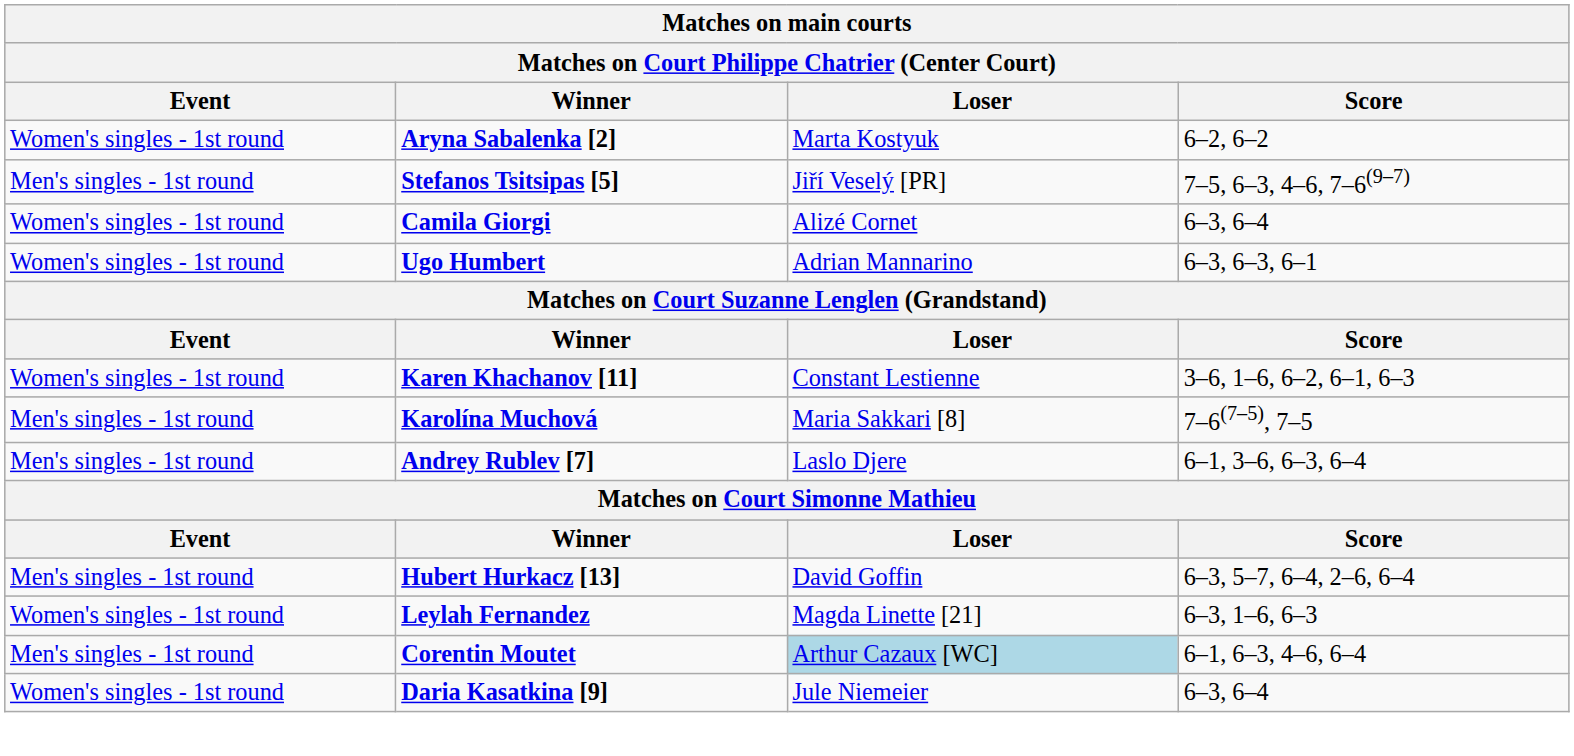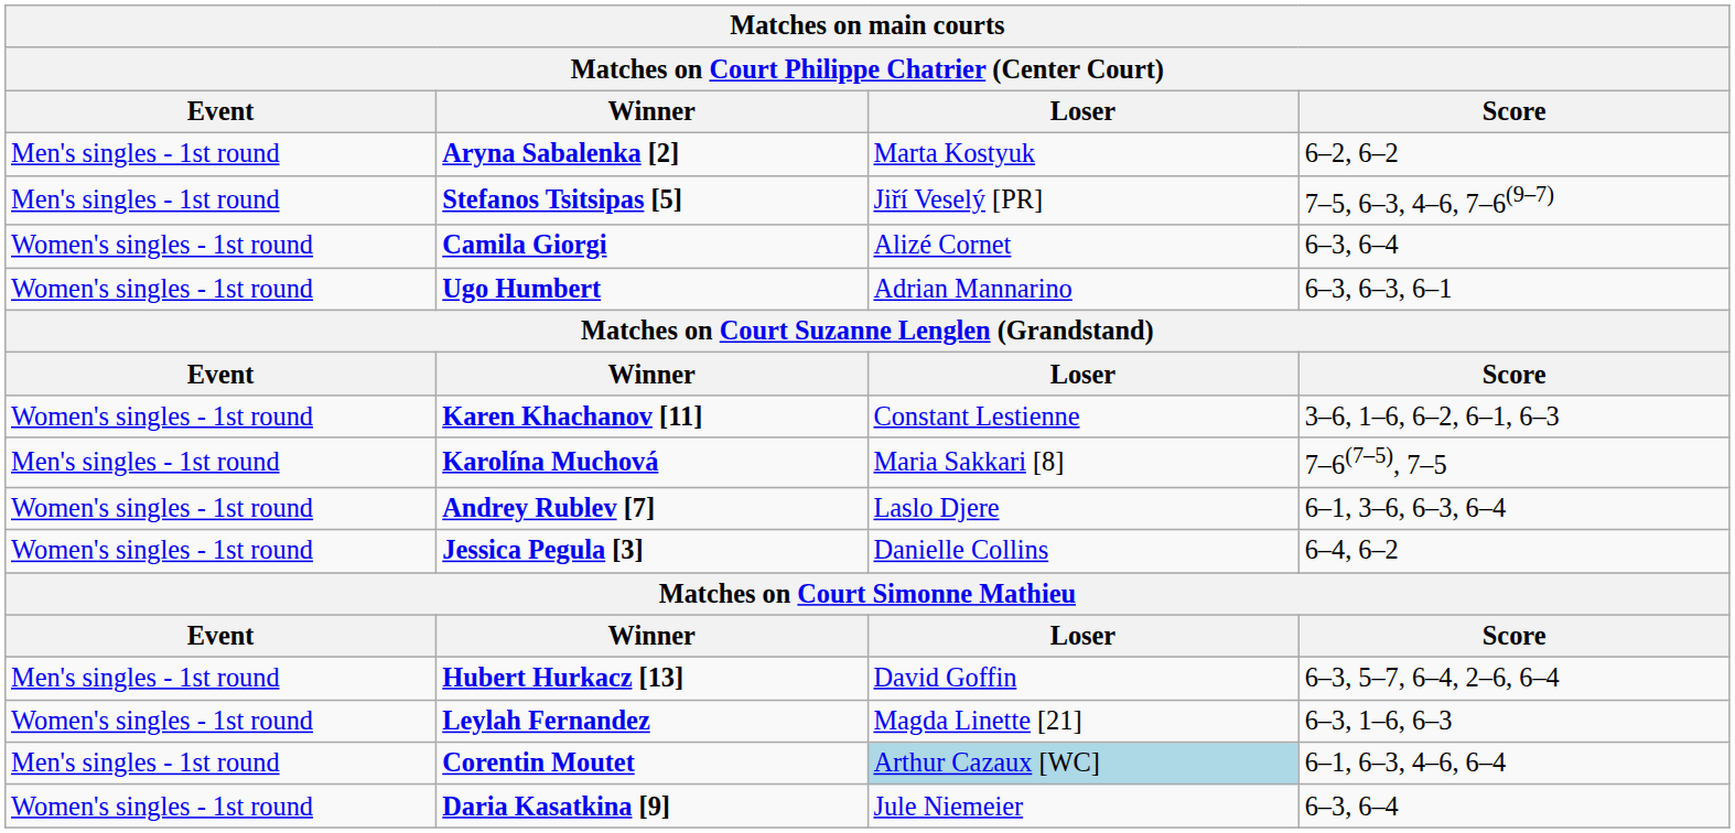 <table class="wikitable" style="margin:auto;">
 <tr>
 <th colspan=4 style=white-space:nowrap>Matches on main courts</th>
 </tr>
 <tr>
 <th colspan=4>Matches on <a href='#'>Court Philippe Chatrier</a> (Center Court)</th>
 </tr>
 <tr>
 <th width=250>Event</th>
 <th width=250>Winner</th>
 <th width=250>Loser</th>
 <th width=250>Score</th>
 </tr>
 <tr>
-<td><a href='#'>Women's singles - 1st round</a></td>
+<td><a href='#'>Men's singles - 1st round</a></td>
 <td><strong> <a href='#'>Aryna Sabalenka</a> [2]</strong></td>
 <td> <a href='#'>Marta Kostyuk</a></td>
 <td>6–2, 6–2</td>
 </tr>
 <tr>
 <td><a href='#'>Men's singles - 1st round</a></td>
 <td><strong> <a href='#'>Stefanos Tsitsipas</a> [5]</strong></td>
 <td> <a href='#'>Jiří Veselý</a> [PR]</td>
 <td>7–5, 6–3, 4–6, 7–6<sup>(9–7)</sup></td>
 </tr>
 <tr>
 <td><a href='#'>Women's singles - 1st round</a></td>
 <td><strong> <a href='#'>Camila Giorgi</a></strong></td>
 <td> <a href='#'>Alizé Cornet</a></td>
 <td>6–3, 6–4</td>
 </tr>
 <tr>
 <td><a href='#'>Women's singles - 1st round</a></td>
 <td><strong> <a href='#'>Ugo Humbert</a></strong></td>
 <td> <a href='#'>Adrian Mannarino</a></td>
 <td>6–3, 6–3, 6–1</td>
 </tr>
 <tr>
 <th colspan=4>Matches on <a href='#'>Court Suzanne Lenglen</a> (Grandstand)</th>
 </tr>
 <tr>
 <th width=250>Event</th>
 <th width=250>Winner</th>
 <th width=250>Loser</th>
 <th width=250>Score</th>
 </tr>
 <tr>
 <td><a href='#'>Women's singles - 1st round</a></td>
 <td><strong> <a href='#'>Karen Khachanov</a> [11]</strong></td>
 <td> <a href='#'>Constant Lestienne</a></td>
 <td>3–6, 1–6, 6–2, 6–1, 6–3</td>
 </tr>
 <tr>
 <td><a href='#'>Men's singles - 1st round</a></td>
 <td><strong> <a href='#'>Karolína Muchová</a></strong></td>
 <td> <a href='#'>Maria Sakkari</a> [8]</td>
 <td>7–6<sup>(7–5)</sup>, 7–5</td>
 </tr>
 <tr>
-<td><a href='#'>Men's singles - 1st round</a></td>
+<td><a href='#'>Women's singles - 1st round</a></td>
 <td><strong> <a href='#'>Andrey Rublev</a> [7]</strong></td>
 <td> <a href='#'>Laslo Djere</a></td>
 <td>6–1, 3–6, 6–3, 6–4</td>
+</tr>
+<tr>
+<td><a href='#'>Women's singles - 1st round</a></td>
+<td><strong> <a href='#'>Jessica Pegula</a> [3]</strong></td>
+<td> <a href='#'>Danielle Collins</a></td>
+<td>6–4, 6–2</td>
 </tr>
 <tr>
 <th colspan=4>Matches on <a href='#'>Court Simonne Mathieu</a></th>
 </tr>
 <tr>
 <th width=250>Event</th>
 <th width=250>Winner</th>
 <th width=250>Loser</th>
 <th width=250>Score</th>
 </tr>
 <tr>
 <td><a href='#'>Men's singles - 1st round</a></td>
 <td><strong> <a href='#'>Hubert Hurkacz</a> [13]</strong></td>
 <td> <a href='#'>David Goffin</a></td>
 <td>6–3, 5–7, 6–4, 2–6, 6–4</td>
 </tr>
 <tr>
 <td><a href='#'>Women's singles - 1st round</a></td>
 <td><strong> <a href='#'>Leylah Fernandez</a></strong></td>
 <td> <a href='#'>Magda Linette</a> [21]</td>
 <td>6–3, 1–6, 6–3</td>
 </tr>
 <tr>
 <td><a href='#'>Men's singles - 1st round</a></td>
 <td><strong> <a href='#'>Corentin Moutet</a></strong></td>
 <td style="background: lightblue;"> <a href='#'>Arthur Cazaux</a> [WC]</td>
 <td>6–1, 6–3, 4–6, 6–4</td>
 </tr>
 <tr>
 <td><a href='#'>Women's singles - 1st round</a></td>
 <td><strong> <a href='#'>Daria Kasatkina</a> [9]</strong></td>
 <td> <a href='#'>Jule Niemeier</a></td>
 <td>6–3, 6–4</td>
 </tr>
 </table>
